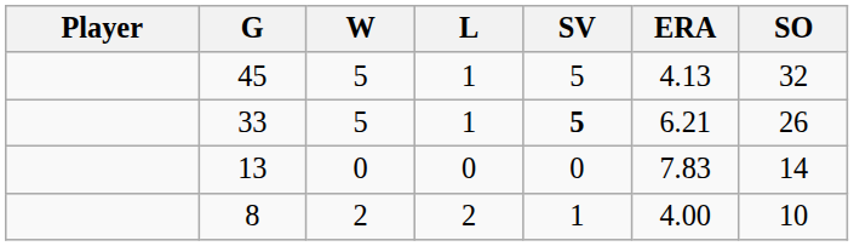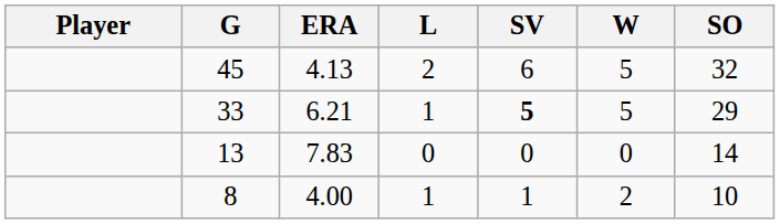 <table class="wikitable sortable">
 <tr>
 <th bgcolor="#DDDDFF" width="16%">Player</th>
 <th bgcolor="#DDDDFF" width="9%">G</th>
-<th bgcolor="#DDDDFF" width="9%">W</th>
+<th bgcolor="#DDDDFF" width="9%">ERA</th>
 <th bgcolor="#DDDDFF" width="9%">L</th>
 <th bgcolor="#DDDDFF" width="9%">SV</th>
-<th bgcolor="#DDDDFF" width="9%">ERA</th>
+<th bgcolor="#DDDDFF" width="9%">W</th>
 <th bgcolor="#DDDDFF" width="9%">SO</th>
 </tr>
 <tr align="center">
 <td></td>
 <td>45</td>
+<td>4.13</td>
+<td>2</td>
+<td>6</td>
 <td>5</td>
-<td>1</td>
-<td>5</td>
-<td>4.13</td>
 <td>32</td>
 </tr>
 <tr align="center">
 <td></td>
 <td>33</td>
-<td>5</td>
+<td>6.21</td>
 <td>1</td>
 <td><strong>5</strong></td>
-<td>6.21</td>
-<td>26</td>
+<td>5</td>
+<td>29</td>
 </tr>
 <tr align="center">
 <td></td>
 <td>13</td>
+<td>7.83</td>
 <td>0</td>
 <td>0</td>
 <td>0</td>
-<td>7.83</td>
 <td>14</td>
 </tr>
 <tr align="center">
 <td></td>
 <td>8</td>
+<td>4.00</td>
+<td>1</td>
+<td>1</td>
 <td>2</td>
-<td>2</td>
-<td>1</td>
-<td>4.00</td>
 <td>10</td>
 </tr>
 </table>
